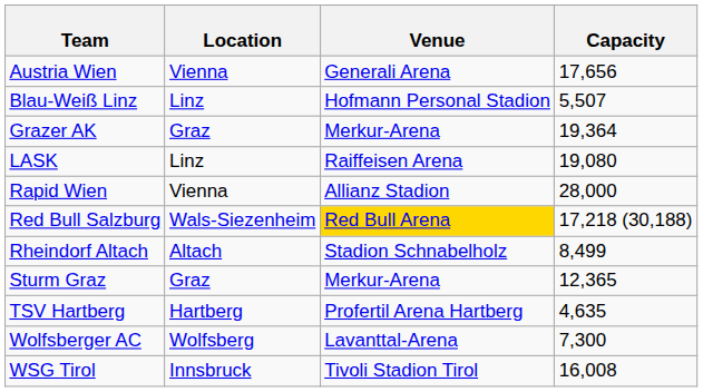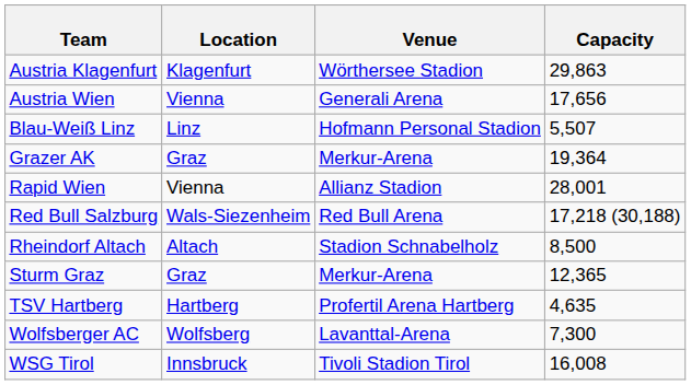 <table class="wikitable sortable">
 <tr>
 <th><br>Team</th>
 <th><br>Location</th>
 <th><br>Venue</th>
 <th><br>Capacity</th>
+</tr>
+<tr>
+<td><a href='#'>Austria Klagenfurt</a></td>
+<td><a href='#'>Klagenfurt</a></td>
+<td><a href='#'>Wörthersee Stadion</a></td>
+<td>29,863</td>
 </tr>
 <tr>
 <td><a href='#'>Austria Wien</a></td>
 <td><a href='#'>Vienna</a></td>
 <td><a href='#'>Generali Arena</a></td>
 <td>17,656</td>
 </tr>
 <tr>
 <td><a href='#'>Blau-Weiß Linz</a></td>
 <td><a href='#'>Linz</a></td>
 <td><a href='#'>Hofmann Personal Stadion</a></td>
 <td>5,507</td>
 </tr>
 <tr>
 <td><a href='#'>Grazer AK</a></td>
 <td><a href='#'>Graz</a></td>
 <td><a href='#'>Merkur-Arena</a></td>
 <td>19,364</td>
 </tr>
 <tr>
-<td><a href='#'>LASK</a></td>
-<td>Linz</td>
-<td><a href='#'>Raiffeisen Arena</a></td>
-<td>19,080</td>
-</tr>
-<tr>
 <td><a href='#'>Rapid Wien</a></td>
 <td>Vienna</td>
 <td><a href='#'>Allianz Stadion</a></td>
-<td>28,000</td>
+<td>28,001</td>
 </tr>
 <tr>
 <td><a href='#'>Red Bull Salzburg</a></td>
 <td><a href='#'>Wals-Siezenheim</a></td>
-<td style="background: gold;"><a href='#'>Red Bull Arena</a></td>
+<td><a href='#'>Red Bull Arena</a></td>
 <td>17,218 (30,188)</td>
 </tr>
 <tr>
 <td><a href='#'>Rheindorf Altach</a></td>
 <td><a href='#'>Altach</a></td>
 <td><a href='#'>Stadion Schnabelholz</a></td>
-<td>8,499</td>
+<td>8,500</td>
 </tr>
 <tr>
 <td><a href='#'>Sturm Graz</a></td>
 <td><a href='#'>Graz</a></td>
 <td><a href='#'>Merkur-Arena</a></td>
 <td>12,365</td>
 </tr>
 <tr>
 <td><a href='#'>TSV Hartberg</a></td>
 <td><a href='#'>Hartberg</a></td>
 <td><a href='#'>Profertil Arena Hartberg</a></td>
 <td>4,635</td>
 </tr>
 <tr>
 <td><a href='#'>Wolfsberger AC</a></td>
 <td><a href='#'>Wolfsberg</a></td>
 <td><a href='#'>Lavanttal-Arena</a></td>
 <td>7,300</td>
 </tr>
 <tr>
 <td><a href='#'>WSG Tirol</a></td>
 <td><a href='#'>Innsbruck</a></td>
 <td><a href='#'>Tivoli Stadion Tirol</a></td>
 <td>16,008</td>
 </tr>
 </table>
